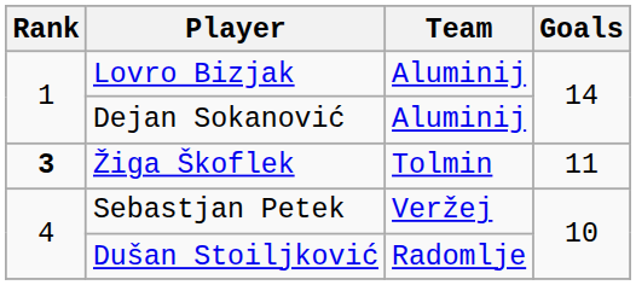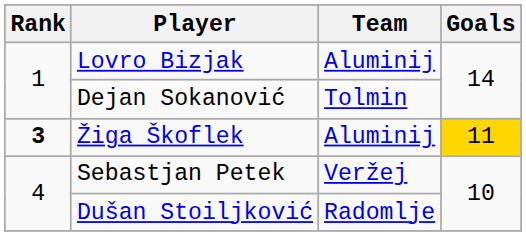 <table class="wikitable" style="text-align:center">
 <tr>
 <th>Rank</th>
 <th>Player</th>
 <th>Team</th>
 <th>Goals</th>
 </tr>
 <tr>
 <td rowspan="2">1</td>
 <td align=left> <a href='#'>Lovro Bizjak</a></td>
 <td align=left><a href='#'>Aluminij</a></td>
 <td rowspan="2">14</td>
 </tr>
 <tr>
 <td align=left> Dejan Sokanović</td>
-<td align=left><a href='#'>Aluminij</a></td>
+<td align=left><a href='#'>Tolmin</a></td>
 </tr>
 <tr>
 <td><strong>3</strong></td>
 <td align=left> <a href='#'>Žiga Škoflek</a></td>
-<td align=left><a href='#'>Tolmin</a></td>
-<td>11</td>
+<td align=left><a href='#'>Aluminij</a></td>
+<td style="background: gold;">11</td>
 </tr>
 <tr>
 <td rowspan="2">4</td>
 <td align=left> Sebastjan Petek</td>
 <td align=left><a href='#'>Veržej</a></td>
 <td rowspan="2">10</td>
 </tr>
 <tr>
 <td align=left> <a href='#'>Dušan Stoiljković</a></td>
 <td align=left><a href='#'>Radomlje</a></td>
 </tr>
 </table>
